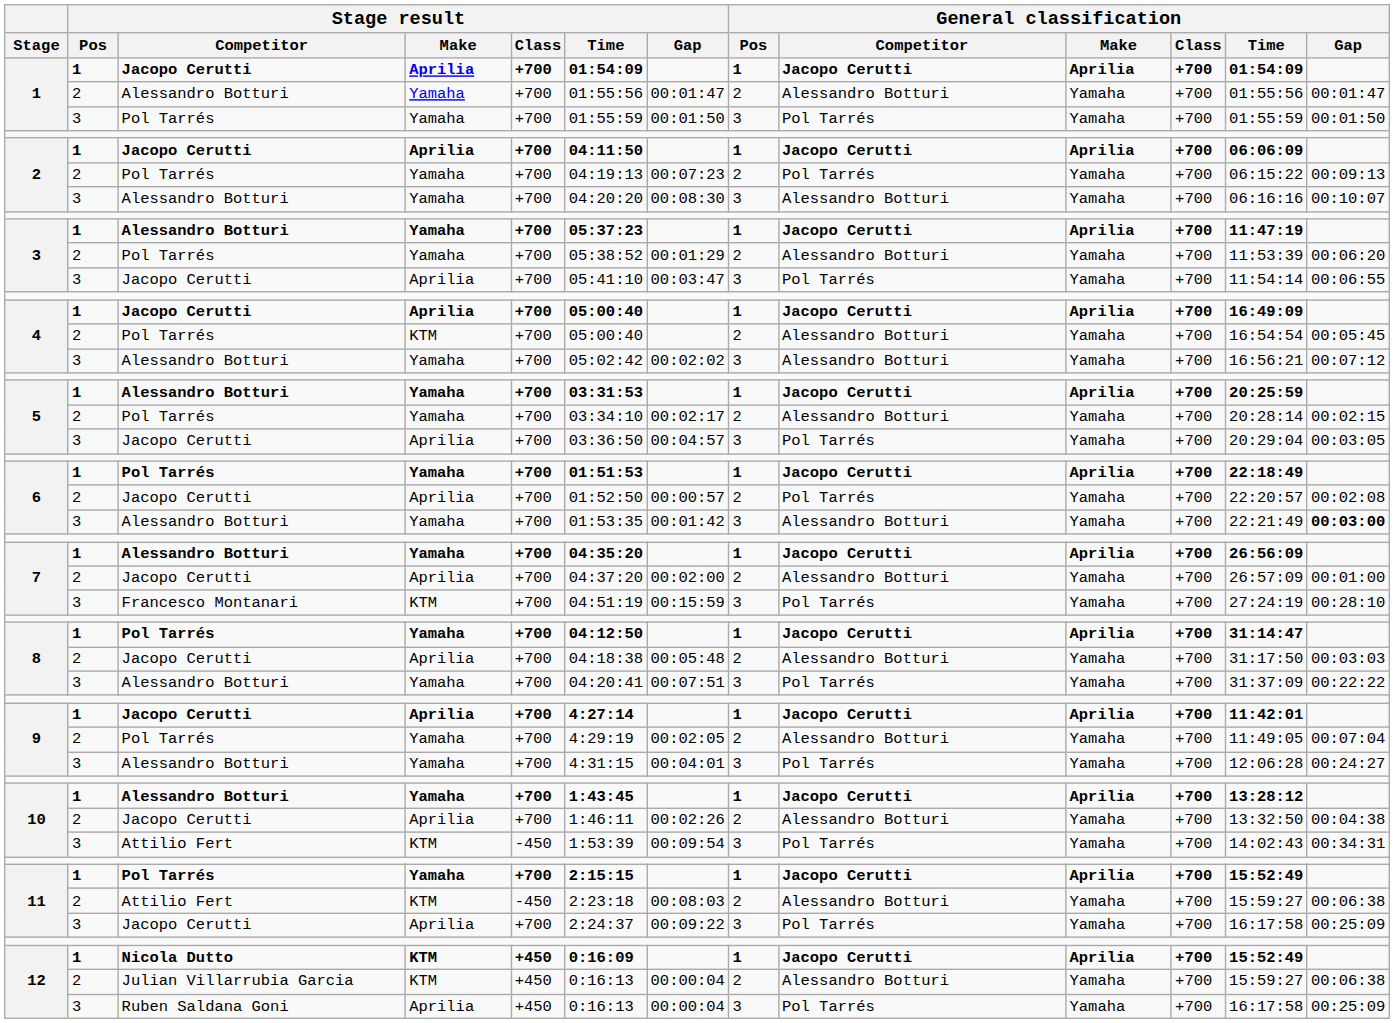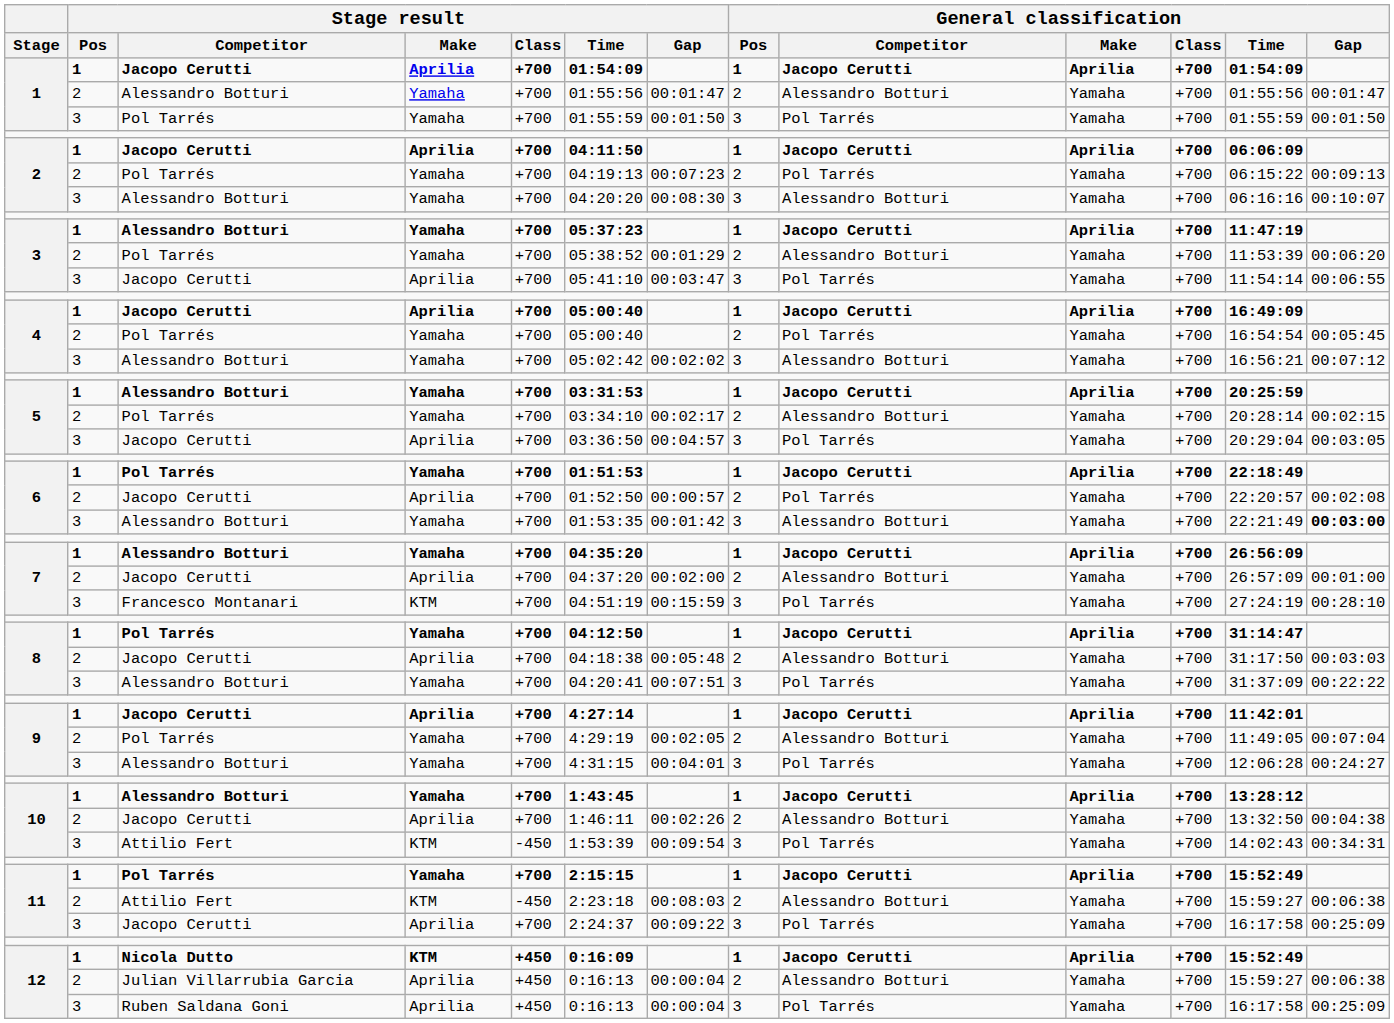 <table class="wikitable" style="font-size:85%;">
 <tr>
 <th></th>
 <th colspan="6"><big>Stage result </big></th>
 <th colspan="6"><big>General classification</big></th>
 </tr>
 <tr>
 <th width="40px">Stage</th>
 <th width="30px">Pos</th>
 <th width="200px">Competitor</th>
 <th width="70px">Make</th>
 <th>Class</th>
 <th width="40px">Time</th>
 <th width="40px">Gap</th>
 <th width="30px">Pos</th>
 <th width="200px">Competitor</th>
 <th width="70px">Make</th>
 <th>Class</th>
 <th width="40px">Time</th>
 <th width="40px">Gap</th>
 </tr>
 <tr>
 <th rowspan="3">1</th>
 <td><strong>1</strong></td>
 <td><strong> Jacopo Cerutti</strong></td>
 <td><strong><a href='#'>Aprilia</a></strong></td>
 <td><strong>+700</strong></td>
 <td><strong>01:54:09</strong></td>
 <td></td>
 <td><strong>1</strong></td>
 <td><strong> Jacopo Cerutti</strong></td>
 <td><strong>Aprilia</strong></td>
 <td><strong>+700</strong></td>
 <td><strong>01:54:09</strong></td>
 <td></td>
 </tr>
 <tr>
 <td>2</td>
 <td> Alessandro Botturi</td>
 <td><a href='#'>Yamaha</a></td>
 <td>+700</td>
 <td>01:55:56</td>
 <td>00:01:47</td>
 <td>2</td>
 <td> Alessandro Botturi</td>
 <td>Yamaha</td>
 <td>+700</td>
 <td>01:55:56</td>
 <td>00:01:47</td>
 </tr>
 <tr>
 <td>3</td>
 <td> Pol Tarrés</td>
 <td>Yamaha</td>
 <td>+700</td>
 <td>01:55:59</td>
 <td>00:01:50</td>
 <td>3</td>
 <td> Pol Tarrés</td>
 <td>Yamaha</td>
 <td>+700</td>
 <td>01:55:59</td>
 <td>00:01:50</td>
 </tr>
 <tr>
 <td colspan="13"></td>
 </tr>
 <tr>
 <th rowspan=3>2</th>
 <td><strong>1</strong></td>
 <td><strong> Jacopo Cerutti</strong></td>
 <td><strong>Aprilia</strong></td>
 <td><strong>+700</strong></td>
 <td><strong>04:11:50</strong></td>
 <td></td>
 <td><strong>1</strong></td>
 <td><strong> Jacopo Cerutti</strong></td>
 <td><strong>Aprilia</strong></td>
 <td><strong>+700</strong></td>
 <td><strong>06:06:09</strong></td>
 <td></td>
 </tr>
 <tr>
 <td>2</td>
 <td> Pol Tarrés</td>
 <td>Yamaha</td>
 <td>+700</td>
 <td>04:19:13</td>
 <td>00:07:23</td>
 <td>2</td>
 <td> Pol Tarrés</td>
 <td>Yamaha</td>
 <td>+700</td>
 <td>06:15:22</td>
 <td>00:09:13</td>
 </tr>
 <tr>
 <td>3</td>
 <td> Alessandro Botturi</td>
 <td>Yamaha</td>
 <td>+700</td>
 <td>04:20:20</td>
 <td>00:08:30</td>
 <td>3</td>
 <td> Alessandro Botturi</td>
 <td>Yamaha</td>
 <td>+700</td>
 <td>06:16:16</td>
 <td>00:10:07</td>
 </tr>
 <tr>
 <td colspan="13"></td>
 </tr>
 <tr>
 <th rowspan=3>3</th>
 <td><strong>1</strong></td>
 <td><strong> Alessandro Botturi</strong></td>
 <td><strong>Yamaha</strong></td>
 <td><strong>+700</strong></td>
 <td><strong>05:37:23</strong></td>
 <td></td>
 <td><strong>1</strong></td>
 <td><strong> Jacopo Cerutti</strong></td>
 <td><strong>Aprilia</strong></td>
 <td><strong>+700</strong></td>
 <td><strong>11:47:19</strong></td>
 <td></td>
 </tr>
 <tr>
 <td>2</td>
 <td> Pol Tarrés</td>
 <td>Yamaha</td>
 <td>+700</td>
 <td>05:38:52</td>
 <td>00:01:29</td>
 <td>2</td>
 <td> Alessandro Botturi</td>
 <td>Yamaha</td>
 <td>+700</td>
 <td>11:53:39</td>
 <td>00:06:20</td>
 </tr>
 <tr>
 <td>3</td>
 <td> Jacopo Cerutti</td>
 <td>Aprilia</td>
 <td>+700</td>
 <td>05:41:10</td>
 <td>00:03:47</td>
 <td>3</td>
 <td> Pol Tarrés</td>
 <td>Yamaha</td>
 <td>+700</td>
 <td>11:54:14</td>
 <td>00:06:55</td>
 </tr>
 <tr>
 <td colspan="13"></td>
 </tr>
 <tr>
 <th rowspan=3>4</th>
 <td><strong>1</strong></td>
 <td><strong> Jacopo Cerutti</strong></td>
 <td><strong>Aprilia</strong></td>
 <td><strong>+700</strong></td>
 <td><strong>05:00:40</strong></td>
 <td></td>
 <td><strong>1</strong></td>
 <td><strong> Jacopo Cerutti</strong></td>
 <td><strong>Aprilia</strong></td>
 <td><strong>+700</strong></td>
 <td><strong>16:49:09</strong></td>
 <td></td>
 </tr>
 <tr>
 <td>2</td>
 <td> Pol Tarrés</td>
-<td>KTM</td>
+<td>Yamaha</td>
 <td>+700</td>
 <td>05:00:40</td>
 <td></td>
 <td>2</td>
-<td> Alessandro Botturi</td>
+<td> Pol Tarrés</td>
 <td>Yamaha</td>
 <td>+700</td>
 <td>16:54:54</td>
 <td>00:05:45</td>
 </tr>
 <tr>
 <td>3</td>
 <td> Alessandro Botturi</td>
 <td>Yamaha</td>
 <td>+700</td>
 <td>05:02:42</td>
 <td>00:02:02</td>
 <td>3</td>
 <td> Alessandro Botturi</td>
 <td>Yamaha</td>
 <td>+700</td>
 <td>16:56:21</td>
 <td>00:07:12</td>
 </tr>
 <tr>
 <td colspan="13"></td>
 </tr>
 <tr>
 <th rowspan=3>5</th>
 <td><strong>1</strong></td>
 <td><strong> Alessandro Botturi</strong></td>
 <td><strong>Yamaha</strong></td>
 <td><strong>+700</strong></td>
 <td><strong>03:31:53</strong></td>
 <td></td>
 <td><strong>1</strong></td>
 <td><strong> Jacopo Cerutti</strong></td>
 <td><strong>Aprilia</strong></td>
 <td><strong>+700</strong></td>
 <td><strong>20:25:59</strong></td>
 <td></td>
 </tr>
 <tr>
 <td>2</td>
 <td> Pol Tarrés</td>
 <td>Yamaha</td>
 <td>+700</td>
 <td>03:34:10</td>
 <td>00:02:17</td>
 <td>2</td>
 <td> Alessandro Botturi</td>
 <td>Yamaha</td>
 <td>+700</td>
 <td>20:28:14</td>
 <td>00:02:15</td>
 </tr>
 <tr>
 <td>3</td>
 <td> Jacopo Cerutti</td>
 <td>Aprilia</td>
 <td>+700</td>
 <td>03:36:50</td>
 <td>00:04:57</td>
 <td>3</td>
 <td> Pol Tarrés</td>
 <td>Yamaha</td>
 <td>+700</td>
 <td>20:29:04</td>
 <td>00:03:05</td>
 </tr>
 <tr>
 <td colspan="13"></td>
 </tr>
 <tr>
 <th rowspan=3>6</th>
 <td><strong>1</strong></td>
 <td><strong> Pol Tarrés</strong></td>
 <td><strong>Yamaha</strong></td>
 <td><strong>+700</strong></td>
 <td><strong>01:51:53</strong></td>
 <td></td>
 <td><strong>1</strong></td>
 <td><strong> Jacopo Cerutti</strong></td>
 <td><strong>Aprilia</strong></td>
 <td><strong>+700</strong></td>
 <td><strong>22:18:49</strong></td>
 <td></td>
 </tr>
 <tr>
 <td>2</td>
 <td> Jacopo Cerutti</td>
 <td>Aprilia</td>
 <td>+700</td>
 <td>01:52:50</td>
 <td>00:00:57</td>
 <td>2</td>
 <td> Pol Tarrés</td>
 <td>Yamaha</td>
 <td>+700</td>
 <td>22:20:57</td>
 <td>00:02:08</td>
 </tr>
 <tr>
 <td>3</td>
 <td> Alessandro Botturi</td>
 <td>Yamaha</td>
 <td>+700</td>
 <td>01:53:35</td>
 <td>00:01:42</td>
 <td>3</td>
 <td> Alessandro Botturi</td>
 <td>Yamaha</td>
 <td>+700</td>
 <td>22:21:49</td>
 <td><strong>00:03:00</strong></td>
 </tr>
 <tr>
 <td colspan="13"></td>
 </tr>
 <tr>
 <th rowspan=3>7</th>
 <td><strong>1</strong></td>
 <td><strong> Alessandro Botturi</strong></td>
 <td><strong>Yamaha</strong></td>
 <td><strong>+700</strong></td>
 <td><strong>04:35:20</strong></td>
 <td></td>
 <td><strong>1</strong></td>
 <td><strong> Jacopo Cerutti</strong></td>
 <td><strong>Aprilia</strong></td>
 <td><strong>+700</strong></td>
 <td><strong>26:56:09</strong></td>
 <td></td>
 </tr>
 <tr>
 <td>2</td>
 <td> Jacopo Cerutti</td>
 <td>Aprilia</td>
 <td>+700</td>
 <td>04:37:20</td>
 <td>00:02:00</td>
 <td>2</td>
 <td> Alessandro Botturi</td>
 <td>Yamaha</td>
 <td>+700</td>
 <td>26:57:09</td>
 <td>00:01:00</td>
 </tr>
 <tr>
 <td>3</td>
 <td> Francesco Montanari</td>
 <td>KTM</td>
 <td>+700</td>
 <td>04:51:19</td>
 <td>00:15:59</td>
 <td>3</td>
 <td> Pol Tarrés</td>
 <td>Yamaha</td>
 <td>+700</td>
 <td>27:24:19</td>
 <td>00:28:10</td>
 </tr>
 <tr>
 <td colspan="13"></td>
 </tr>
 <tr>
 <th rowspan=3>8</th>
 <td><strong>1</strong></td>
 <td><strong> Pol Tarrés</strong></td>
 <td><strong>Yamaha</strong></td>
 <td><strong>+700</strong></td>
 <td><strong>04:12:50</strong></td>
 <td></td>
 <td><strong>1</strong></td>
 <td><strong> Jacopo Cerutti</strong></td>
 <td><strong>Aprilia</strong></td>
 <td><strong>+700</strong></td>
 <td><strong>31:14:47</strong></td>
 <td></td>
 </tr>
 <tr>
 <td>2</td>
 <td> Jacopo Cerutti</td>
 <td>Aprilia</td>
 <td>+700</td>
 <td>04:18:38</td>
 <td>00:05:48</td>
 <td>2</td>
 <td> Alessandro Botturi</td>
 <td>Yamaha</td>
 <td>+700</td>
 <td>31:17:50</td>
 <td>00:03:03</td>
 </tr>
 <tr>
 <td>3</td>
 <td> Alessandro Botturi</td>
 <td>Yamaha</td>
 <td>+700</td>
 <td>04:20:41</td>
 <td>00:07:51</td>
 <td>3</td>
 <td> Pol Tarrés</td>
 <td>Yamaha</td>
 <td>+700</td>
 <td>31:37:09</td>
 <td>00:22:22</td>
 </tr>
 <tr>
 <td colspan="13"></td>
 </tr>
 <tr>
 <th rowspan=3>9</th>
 <td><strong>1</strong></td>
 <td><strong> Jacopo Cerutti</strong></td>
 <td><strong>Aprilia</strong></td>
 <td><strong>+700</strong></td>
 <td><strong>4:27:14</strong></td>
 <td></td>
 <td><strong>1</strong></td>
 <td><strong> Jacopo Cerutti</strong></td>
 <td><strong>Aprilia</strong></td>
 <td><strong>+700</strong></td>
 <td><strong>11:42:01</strong></td>
 <td></td>
 </tr>
 <tr>
 <td>2</td>
 <td> Pol Tarrés</td>
 <td>Yamaha</td>
 <td>+700</td>
 <td>4:29:19</td>
 <td>00:02:05</td>
 <td>2</td>
 <td> Alessandro Botturi</td>
 <td>Yamaha</td>
 <td>+700</td>
 <td>11:49:05</td>
 <td>00:07:04</td>
 </tr>
 <tr>
 <td>3</td>
 <td> Alessandro Botturi</td>
 <td>Yamaha</td>
 <td>+700</td>
 <td>4:31:15</td>
 <td>00:04:01</td>
 <td>3</td>
 <td> Pol Tarrés</td>
 <td>Yamaha</td>
 <td>+700</td>
 <td>12:06:28</td>
 <td>00:24:27</td>
 </tr>
 <tr>
 <td colspan="13"></td>
 </tr>
 <tr>
 <th rowspan=3>10</th>
 <td><strong>1</strong></td>
 <td><strong> Alessandro Botturi</strong></td>
 <td><strong>Yamaha</strong></td>
 <td><strong>+700</strong></td>
 <td><strong>1:43:45</strong></td>
 <td></td>
 <td><strong>1</strong></td>
 <td><strong> Jacopo Cerutti</strong></td>
 <td><strong>Aprilia</strong></td>
 <td><strong>+700</strong></td>
 <td><strong>13:28:12</strong></td>
 <td></td>
 </tr>
 <tr>
 <td>2</td>
 <td> Jacopo Cerutti</td>
 <td>Aprilia</td>
 <td>+700</td>
 <td>1:46:11</td>
 <td>00:02:26</td>
 <td>2</td>
 <td> Alessandro Botturi</td>
 <td>Yamaha</td>
 <td>+700</td>
 <td>13:32:50</td>
 <td>00:04:38</td>
 </tr>
 <tr>
 <td>3</td>
 <td> Attilio Fert</td>
 <td>KTM</td>
 <td>-450</td>
 <td>1:53:39</td>
 <td>00:09:54</td>
 <td>3</td>
 <td> Pol Tarrés</td>
 <td>Yamaha</td>
 <td>+700</td>
 <td>14:02:43</td>
 <td>00:34:31</td>
 </tr>
 <tr>
 <td colspan="13"></td>
 </tr>
 <tr>
 <th rowspan=3>11</th>
 <td><strong>1</strong></td>
 <td><strong> Pol Tarrés</strong></td>
 <td><strong>Yamaha</strong></td>
 <td><strong>+700</strong></td>
 <td><strong>2:15:15</strong></td>
 <td></td>
 <td><strong>1</strong></td>
 <td><strong> Jacopo Cerutti</strong></td>
 <td><strong>Aprilia</strong></td>
 <td><strong>+700</strong></td>
 <td><strong>15:52:49</strong></td>
 <td></td>
 </tr>
 <tr>
 <td>2</td>
 <td> Attilio Fert</td>
 <td>KTM</td>
 <td>-450</td>
 <td>2:23:18</td>
 <td>00:08:03</td>
 <td>2</td>
 <td> Alessandro Botturi</td>
 <td>Yamaha</td>
 <td>+700</td>
 <td>15:59:27</td>
 <td>00:06:38</td>
 </tr>
 <tr>
 <td>3</td>
 <td> Jacopo Cerutti</td>
 <td>Aprilia</td>
 <td>+700</td>
 <td>2:24:37</td>
 <td>00:09:22</td>
 <td>3</td>
 <td> Pol Tarrés</td>
 <td>Yamaha</td>
 <td>+700</td>
 <td>16:17:58</td>
 <td>00:25:09</td>
 </tr>
 <tr>
 <td colspan="13"></td>
 </tr>
 <tr>
 <th rowspan=3>12</th>
 <td><strong>1</strong></td>
 <td><strong> Nicola Dutto</strong></td>
 <td><strong>KTM</strong></td>
 <td><strong>+450</strong></td>
 <td><strong>0:16:09</strong></td>
 <td></td>
 <td><strong>1</strong></td>
 <td><strong> Jacopo Cerutti</strong></td>
 <td><strong>Aprilia</strong></td>
 <td><strong>+700</strong></td>
 <td><strong>15:52:49</strong></td>
 <td></td>
 </tr>
 <tr>
 <td>2</td>
 <td> Julian Villarrubia Garcia</td>
-<td>KTM</td>
+<td>Aprilia</td>
 <td>+450</td>
 <td>0:16:13</td>
 <td>00:00:04</td>
 <td>2</td>
 <td> Alessandro Botturi</td>
 <td>Yamaha</td>
 <td>+700</td>
 <td>15:59:27</td>
 <td>00:06:38</td>
 </tr>
 <tr>
 <td>3</td>
 <td> Ruben Saldana Goni</td>
 <td>Aprilia</td>
 <td>+450</td>
 <td>0:16:13</td>
 <td>00:00:04</td>
 <td>3</td>
 <td> Pol Tarrés</td>
 <td>Yamaha</td>
 <td>+700</td>
 <td>16:17:58</td>
 <td>00:25:09</td>
 </tr>
 </table>
